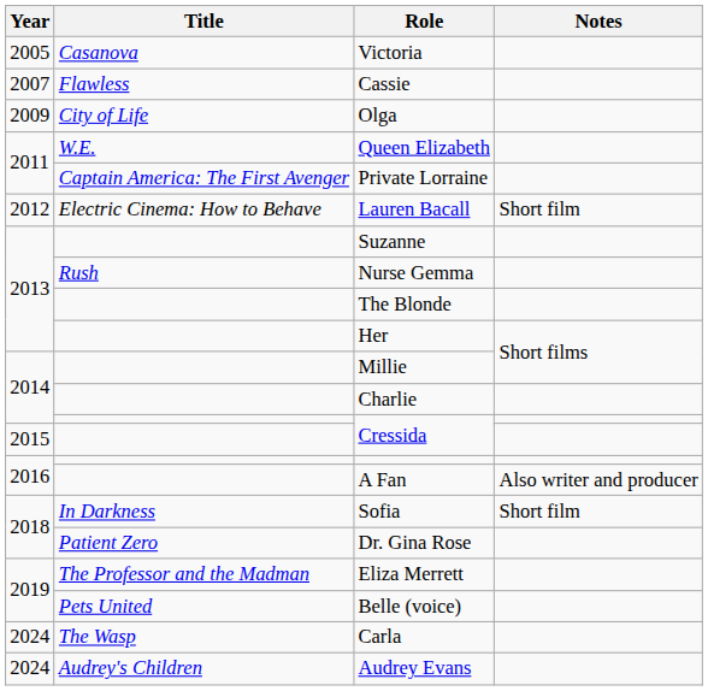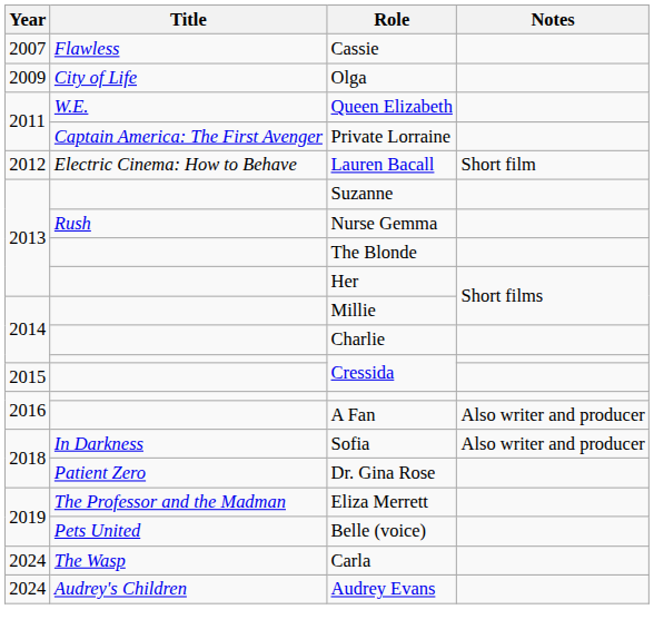 <table class="wikitable sortable">
 <tr>
 <th scope="col">Year</th>
 <th scope="col">Title</th>
 <th scope="col">Role</th>
 <th scope="col" class="unsortable">Notes</th>
-</tr>
-<tr>
-<td>2005</td>
-<td><em><a href='#'>Casanova</a></em></td>
-<td>Victoria</td>
-<td></td>
 </tr>
 <tr>
 <td>2007</td>
 <td><em><a href='#'>Flawless</a></em></td>
 <td>Cassie</td>
 <td></td>
 </tr>
 <tr>
 <td>2009</td>
 <td><em><a href='#'>City of Life</a></em></td>
 <td>Olga</td>
 <td></td>
 </tr>
 <tr>
 <td rowspan="2">2011</td>
 <td><em><a href='#'>W.E.</a></em></td>
 <td><a href='#'>Queen Elizabeth</a></td>
 <td></td>
 </tr>
 <tr>
 <td><em><a href='#'>Captain America: The First Avenger</a></em></td>
 <td>Private Lorraine</td>
 <td></td>
 </tr>
 <tr>
 <td>2012</td>
 <td><em>Electric Cinema: How to Behave</em></td>
 <td><a href='#'>Lauren Bacall</a></td>
 <td>Short film</td>
 </tr>
 <tr>
 <td rowspan="4">2013</td>
 <td><em></em></td>
 <td>Suzanne</td>
 <td></td>
 </tr>
 <tr>
 <td><em><a href='#'>Rush</a></em></td>
 <td>Nurse Gemma</td>
 <td></td>
 </tr>
 <tr>
 <td><em></em></td>
 <td>The Blonde</td>
 <td></td>
 </tr>
 <tr>
 <td><em></em></td>
 <td>Her</td>
 <td rowspan="2">Short films</td>
 </tr>
 <tr>
 <td rowspan="3">2014</td>
 <td><em></em></td>
 <td>Millie</td>
 </tr>
 <tr>
 <td><em></em></td>
 <td>Charlie</td>
 <td></td>
 </tr>
 <tr>
 <td><em></em></td>
 <td rowspan="2"><a href='#'>Cressida</a></td>
 <td></td>
 </tr>
 <tr>
 <td>2015</td>
 <td><em></em></td>
 <td></td>
 </tr>
 <tr>
 <td rowspan="2">2016</td>
 <td><em></em></td>
 <td></td>
 <td></td>
 </tr>
 <tr>
 <td><em></em></td>
 <td>A Fan</td>
 <td>Also writer and producer</td>
 </tr>
 <tr>
 <td rowspan="2">2018</td>
 <td><em><a href='#'>In Darkness</a></em></td>
 <td>Sofia</td>
-<td>Short film</td>
+<td>Also writer and producer</td>
 </tr>
 <tr>
 <td><em><a href='#'>Patient Zero</a></em></td>
 <td>Dr. Gina Rose</td>
 <td></td>
 </tr>
 <tr>
 <td rowspan="2">2019</td>
 <td><em><a href='#'>The Professor and the Madman</a></em></td>
 <td>Eliza Merrett</td>
 <td></td>
 </tr>
 <tr>
 <td><em><a href='#'>Pets United</a></em></td>
 <td>Belle (voice)</td>
 <td></td>
 </tr>
 <tr>
 <td>2024</td>
 <td><em><a href='#'>The Wasp</a></em></td>
 <td>Carla</td>
 <td></td>
 </tr>
 <tr>
 <td>2024</td>
 <td><em><a href='#'>Audrey's Children</a></em></td>
 <td><a href='#'>Audrey Evans</a></td>
 <td><br></td>
 </tr>
 </table>
